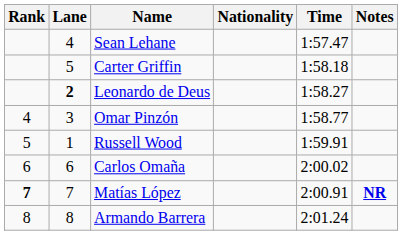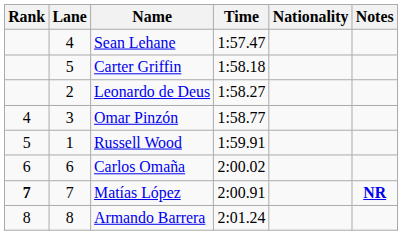 <table class="wikitable sortable" style="text-align:center">
 <tr>
 <th>Rank</th>
 <th>Lane</th>
 <th>Name</th>
+<th>Time</th>
 <th>Nationality</th>
-<th>Time</th>
 <th>Notes</th>
 </tr>
 <tr>
 <td></td>
 <td>4</td>
 <td align=left><a href='#'>Sean Lehane</a></td>
+<td>1:57.47</td>
 <td align=left></td>
-<td>1:57.47</td>
 <td></td>
 </tr>
 <tr>
 <td></td>
 <td>5</td>
 <td align=left><a href='#'>Carter Griffin</a></td>
+<td>1:58.18</td>
 <td align=left></td>
-<td>1:58.18</td>
 <td></td>
 </tr>
 <tr>
 <td></td>
-<td><strong>2</strong></td>
+<td>2</td>
 <td align=left><a href='#'>Leonardo de Deus</a></td>
+<td>1:58.27</td>
 <td align=left></td>
-<td>1:58.27</td>
 <td></td>
 </tr>
 <tr>
 <td>4</td>
 <td>3</td>
 <td align=left><a href='#'>Omar Pinzón</a></td>
+<td>1:58.77</td>
 <td align=left></td>
-<td>1:58.77</td>
 <td></td>
 </tr>
 <tr>
 <td>5</td>
 <td>1</td>
 <td align=left><a href='#'>Russell Wood</a></td>
+<td>1:59.91</td>
 <td align=left></td>
-<td>1:59.91</td>
 <td></td>
 </tr>
 <tr>
 <td>6</td>
 <td>6</td>
 <td align=left><a href='#'>Carlos Omaña</a></td>
+<td>2:00.02</td>
 <td align=left></td>
-<td>2:00.02</td>
 <td></td>
 </tr>
 <tr>
 <td><strong>7</strong></td>
 <td>7</td>
 <td align=left><a href='#'>Matías López</a></td>
+<td>2:00.91</td>
 <td align=left></td>
-<td>2:00.91</td>
 <td><strong><a href='#'>NR</a></strong></td>
 </tr>
 <tr>
 <td>8</td>
 <td>8</td>
 <td align=left><a href='#'>Armando Barrera</a></td>
+<td>2:01.24</td>
 <td align=left></td>
-<td>2:01.24</td>
 <td></td>
 </tr>
 </table>
